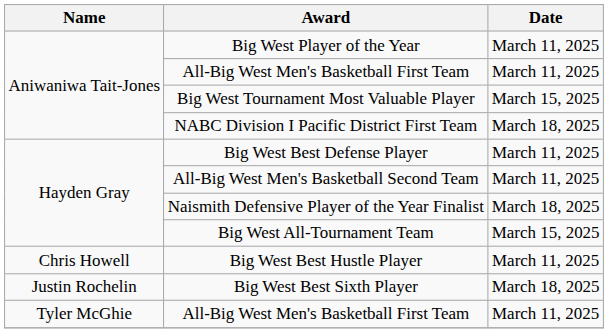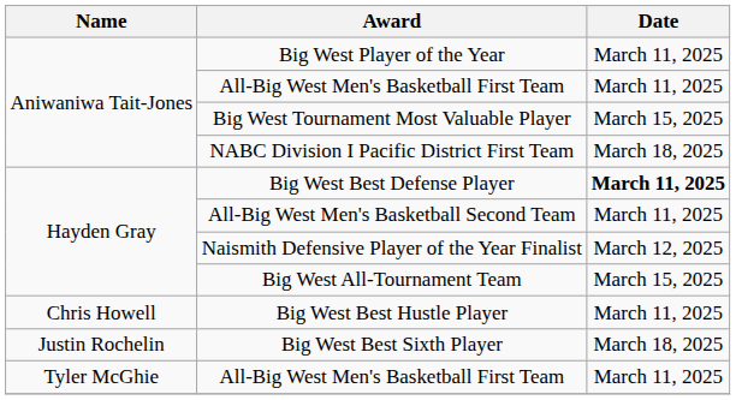 <table class=wikitable style="text-align: center">
 <tr align=center>
 <th style=>Name</th>
 <th style=>Award</th>
 <th style=>Date</th>
 </tr>
 <tr>
 <td rowspan=4>Aniwaniwa Tait-Jones</td>
 <td>Big West Player of the Year</td>
 <td>March 11, 2025</td>
 </tr>
 <tr>
 <td>All-Big West Men's Basketball First Team</td>
 <td>March 11, 2025</td>
 </tr>
 <tr>
 <td>Big West Tournament Most Valuable Player</td>
 <td>March 15, 2025</td>
 </tr>
 <tr>
 <td>NABC Division I Pacific District First Team</td>
 <td>March 18, 2025</td>
 </tr>
 <tr>
 <td rowspan=4>Hayden Gray</td>
 <td>Big West Best Defense Player</td>
-<td>March 11, 2025</td>
+<td><strong>March 11, 2025</strong></td>
 </tr>
 <tr>
 <td>All-Big West Men's Basketball Second Team</td>
 <td>March 11, 2025</td>
 </tr>
 <tr>
 <td>Naismith Defensive Player of the Year Finalist</td>
-<td>March 18, 2025</td>
+<td>March 12, 2025</td>
 </tr>
 <tr>
 <td>Big West All-Tournament Team</td>
 <td>March 15, 2025</td>
 </tr>
 <tr>
 <td>Chris Howell</td>
 <td>Big West Best Hustle Player</td>
 <td>March 11, 2025</td>
 </tr>
 <tr>
 <td>Justin Rochelin</td>
 <td>Big West Best Sixth Player</td>
 <td>March 18, 2025</td>
 </tr>
 <tr>
 <td>Tyler McGhie</td>
 <td>All-Big West Men's Basketball First Team</td>
 <td>March 11, 2025</td>
 </tr>
 <tr>
 </tr>
 </table>
